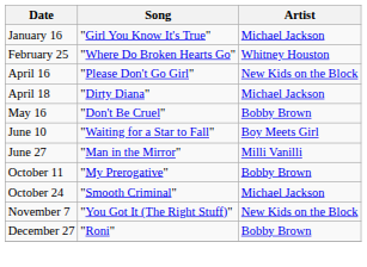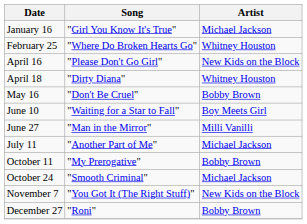 <table class="wikitable" style="text-align: left;">
 <tr>
 <th>Date</th>
 <th>Song</th>
 <th>Artist</th>
 </tr>
 <tr>
 <td>January 16</td>
 <td>"<a href='#'>Girl You Know It's True</a>"</td>
 <td><a href='#'>Michael Jackson</a></td>
 </tr>
 <tr>
 <td>February 25</td>
 <td>"<a href='#'>Where Do Broken Hearts Go</a>"</td>
 <td><a href='#'>Whitney Houston</a></td>
 </tr>
 <tr>
 <td>April 16</td>
 <td>"<a href='#'>Please Don't Go Girl</a>"</td>
 <td><a href='#'>New Kids on the Block</a></td>
 </tr>
 <tr>
 <td>April 18</td>
 <td>"<a href='#'>Dirty Diana</a>"</td>
-<td><a href='#'>Michael Jackson</a></td>
+<td><a href='#'>Whitney Houston</a></td>
 </tr>
 <tr>
 <td>May 16</td>
 <td>"<a href='#'>Don't Be Cruel</a>"</td>
 <td><a href='#'>Bobby Brown</a></td>
 </tr>
 <tr>
 <td>June 10</td>
 <td>"<a href='#'>Waiting for a Star to Fall</a>"</td>
 <td><a href='#'>Boy Meets Girl</a></td>
 </tr>
 <tr>
 <td>June 27</td>
 <td>"<a href='#'>Man in the Mirror</a>"</td>
 <td><a href='#'>Milli Vanilli</a></td>
+</tr>
+<tr>
+<td>July 11</td>
+<td>"<a href='#'>Another Part of Me</a>"</td>
+<td><a href='#'>Michael Jackson</a></td>
 </tr>
 <tr>
 <td>October 11</td>
 <td>"<a href='#'>My Prerogative</a>"</td>
 <td><a href='#'>Bobby Brown</a></td>
 </tr>
 <tr>
 <td>October 24</td>
 <td>"<a href='#'>Smooth Criminal</a>"</td>
 <td><a href='#'>Michael Jackson</a></td>
 </tr>
 <tr>
 <td>November 7</td>
 <td>"<a href='#'>You Got It (The Right Stuff)</a>"</td>
 <td><a href='#'>New Kids on the Block</a></td>
 </tr>
 <tr>
 <td>December 27</td>
 <td>"<a href='#'>Roni</a>"</td>
 <td><a href='#'>Bobby Brown</a></td>
 </tr>
 <tr>
 </tr>
 </table>
